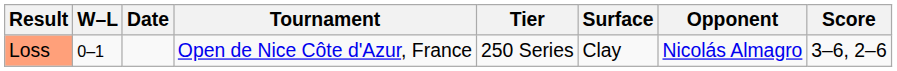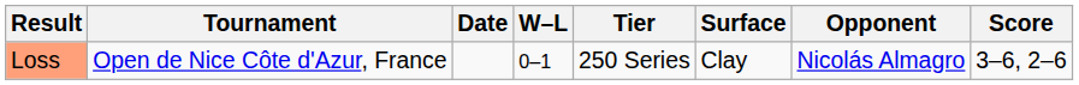 <table class="sortable wikitable">
 <tr>
 <th>Result</th>
+<th>Tournament</th>
+<th>Date</th>
 <th class="unsortable">W–L</th>
-<th>Date</th>
-<th>Tournament</th>
 <th>Tier</th>
 <th>Surface</th>
 <th>Opponent</th>
 <th class="unsortable">Score</th>
 </tr>
 <tr>
 <td bgcolor=ffa07a>Loss</td>
+<td><a href='#'>Open de Nice Côte d'Azur</a>, France</td>
+<td><a href='#'></a></td>
 <td><small>0–1</small></td>
-<td><a href='#'></a></td>
-<td><a href='#'>Open de Nice Côte d'Azur</a>, France</td>
 <td>250 Series</td>
 <td>Clay</td>
 <td> <a href='#'>Nicolás Almagro</a></td>
 <td>3–6, 2–6</td>
 </tr>
 </table>
